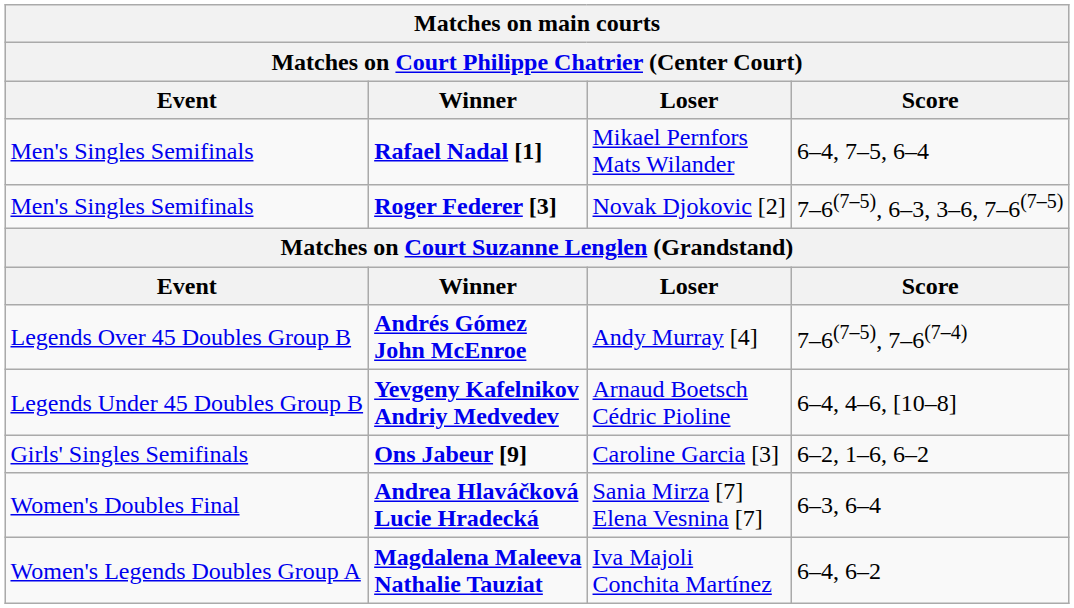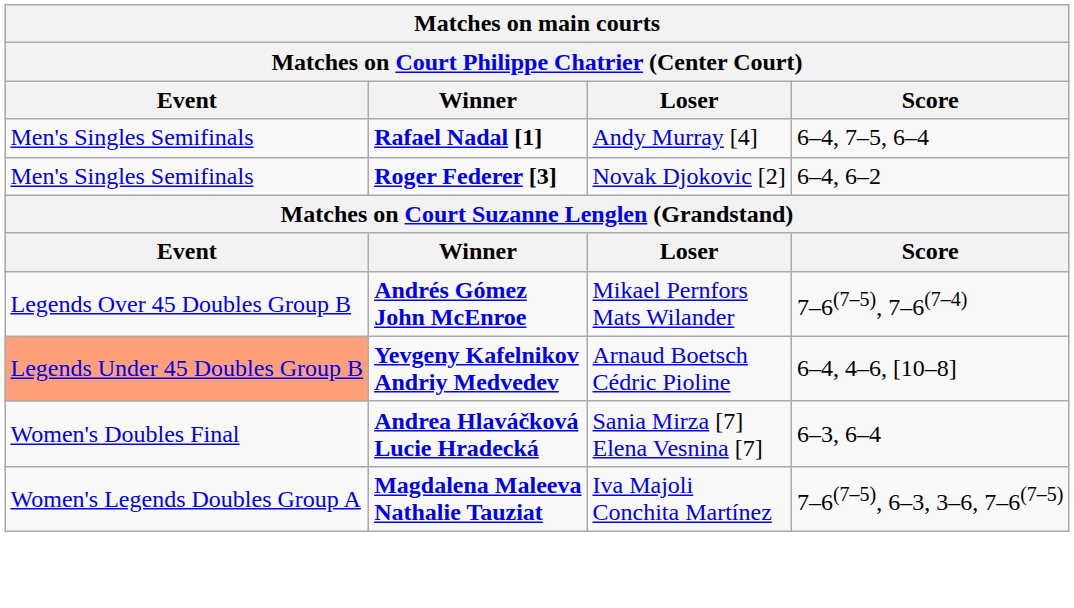 <table class="wikitable collapsible uncollapsed" style="margin:auto;">
 <tr>
 <th colspan="4" style="white-space:nowrap;">Matches on main courts</th>
 </tr>
 <tr>
 <th colspan="4"><strong>Matches on <a href='#'>Court Philippe Chatrier</a> (Center Court)</strong></th>
 </tr>
 <tr>
 <th>Event</th>
 <th>Winner</th>
 <th>Loser</th>
 <th>Score</th>
 </tr>
 <tr>
 <td><a href='#'>Men's Singles Semifinals</a></td>
 <td> <strong><a href='#'>Rafael Nadal</a> [1]</strong></td>
-<td> <a href='#'>Mikael Pernfors</a> <br>  <a href='#'>Mats Wilander</a></td>
+<td> <a href='#'>Andy Murray</a> [4]</td>
 <td>6–4, 7–5, 6–4</td>
 </tr>
 <tr>
 <td><a href='#'>Men's Singles Semifinals</a></td>
 <td> <strong><a href='#'>Roger Federer</a> [3]</strong></td>
 <td> <a href='#'>Novak Djokovic</a> [2]</td>
-<td>7–6<sup>(7–5)</sup>, 6–3, 3–6, 7–6<sup>(7–5)</sup></td>
+<td>6–4, 6–2</td>
 </tr>
 <tr>
 <th colspan="4"><strong>Matches on <a href='#'>Court Suzanne Lenglen</a> (Grandstand)</strong></th>
 </tr>
 <tr>
 <th>Event</th>
 <th>Winner</th>
 <th>Loser</th>
 <th>Score</th>
 </tr>
 <tr>
 <td><a href='#'>Legends Over 45 Doubles Group B</a></td>
 <td> <strong><a href='#'>Andrés Gómez</a></strong> <br>  <strong><a href='#'>John McEnroe</a></strong></td>
-<td> <a href='#'>Andy Murray</a> [4]</td>
+<td> <a href='#'>Mikael Pernfors</a> <br>  <a href='#'>Mats Wilander</a></td>
 <td>7–6<sup>(7–5)</sup>, 7–6<sup>(7–4)</sup></td>
 </tr>
 <tr>
-<td><a href='#'>Legends Under 45 Doubles Group B</a></td>
+<td style="background: lightsalmon;"><a href='#'>Legends Under 45 Doubles Group B</a></td>
 <td> <strong><a href='#'>Yevgeny Kafelnikov</a></strong> <br>  <strong><a href='#'>Andriy Medvedev</a></strong></td>
 <td> <a href='#'>Arnaud Boetsch</a> <br>  <a href='#'>Cédric Pioline</a></td>
 <td>6–4, 4–6, [10–8]</td>
-</tr>
-<tr>
-<td><a href='#'>Girls' Singles Semifinals</a></td>
-<td> <strong><a href='#'>Ons Jabeur</a> [9]</strong></td>
-<td> <a href='#'>Caroline Garcia</a> [3]</td>
-<td>6–2, 1–6, 6–2</td>
 </tr>
 <tr>
 <td><a href='#'>Women's Doubles Final</a></td>
 <td> <strong><a href='#'>Andrea Hlaváčková</a></strong> <br>  <strong><a href='#'>Lucie Hradecká</a></strong></td>
 <td> <a href='#'>Sania Mirza</a> [7] <br>  <a href='#'>Elena Vesnina</a> [7]</td>
 <td>6–3, 6–4</td>
 </tr>
 <tr>
 <td><a href='#'>Women's Legends Doubles Group A</a></td>
 <td> <strong><a href='#'>Magdalena Maleeva</a></strong> <br>  <strong><a href='#'>Nathalie Tauziat</a></strong></td>
 <td> <a href='#'>Iva Majoli</a> <br>  <a href='#'>Conchita Martínez</a></td>
-<td>6–4, 6–2</td>
+<td>7–6<sup>(7–5)</sup>, 6–3, 3–6, 7–6<sup>(7–5)</sup></td>
 </tr>
 </table>
